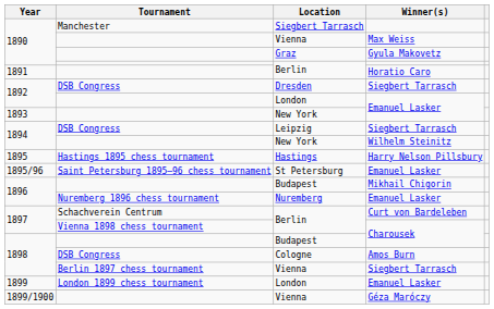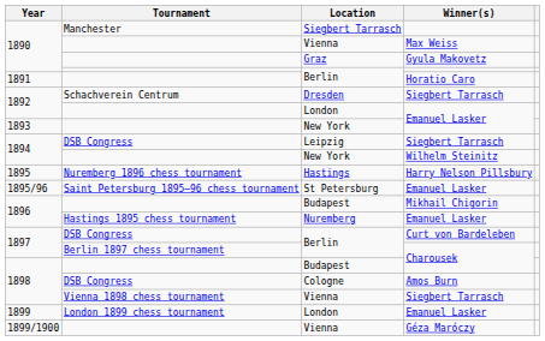 <table class="wikitable sortable">
 <tr>
 <th>Year</th>
 <th>Tournament</th>
 <th>Location</th>
 <th>Winner(s)</th>
 <th class="unsortable"></th>
 </tr>
 <tr>
 <td rowspan=4>1890</td>
 <td>Manchester</td>
 <td><a href='#'>Siegbert Tarrasch</a></td>
 <td></td>
 </tr>
 <tr>
 <td></td>
 <td>Vienna</td>
 <td><a href='#'>Max Weiss</a></td>
 <td></td>
 </tr>
 <tr>
 <td></td>
 <td><a href='#'>Graz</a></td>
 <td><a href='#'>Gyula Makovetz</a></td>
 <td></td>
 </tr>
 <tr>
 <td></td>
 <td rowspan=2>Berlin</td>
 <td></td>
 <td></td>
 </tr>
 <tr>
 <td>1891</td>
 <td></td>
 <td><a href='#'>Horatio Caro</a></td>
 <td></td>
 </tr>
 <tr>
 <td rowspan=2>1892</td>
-<td><a href='#'>DSB Congress</a></td>
+<td>Schachverein Centrum</td>
 <td><a href='#'>Dresden</a></td>
 <td><a href='#'>Siegbert Tarrasch</a></td>
 <td></td>
 </tr>
 <tr>
 <td></td>
 <td>London</td>
 <td rowspan=2><a href='#'>Emanuel Lasker</a></td>
 <td></td>
 </tr>
 <tr>
 <td>1893</td>
 <td></td>
 <td>New York</td>
 <td></td>
 </tr>
 <tr>
 <td rowspan=2>1894</td>
 <td><a href='#'>DSB Congress</a></td>
 <td>Leipzig</td>
 <td><a href='#'>Siegbert Tarrasch</a></td>
 <td></td>
 </tr>
 <tr>
 <td></td>
 <td>New York</td>
 <td><a href='#'>Wilhelm Steinitz</a></td>
 <td></td>
 </tr>
 <tr>
 <td>1895</td>
-<td><a href='#'>Hastings 1895 chess tournament</a></td>
+<td><a href='#'>Nuremberg 1896 chess tournament</a></td>
 <td><a href='#'>Hastings</a></td>
 <td><a href='#'>Harry Nelson Pillsbury</a></td>
 <td></td>
 </tr>
 <tr>
 <td>1895/96</td>
 <td><a href='#'>Saint Petersburg 1895–96 chess tournament</a></td>
 <td>St Petersburg</td>
 <td><a href='#'>Emanuel Lasker</a></td>
 <td></td>
 </tr>
 <tr>
 <td rowspan=2>1896</td>
 <td></td>
 <td>Budapest</td>
 <td><a href='#'>Mikhail Chigorin</a></td>
 <td></td>
 </tr>
 <tr>
-<td><a href='#'>Nuremberg 1896 chess tournament</a></td>
+<td><a href='#'>Hastings 1895 chess tournament</a></td>
 <td><a href='#'>Nuremberg</a></td>
 <td><a href='#'>Emanuel Lasker</a></td>
 <td></td>
 </tr>
 <tr>
 <td rowspan=2>1897</td>
-<td>Schachverein Centrum</td>
+<td><a href='#'>DSB Congress</a></td>
 <td rowspan=2>Berlin</td>
 <td><a href='#'>Curt von Bardeleben</a></td>
 <td></td>
 </tr>
 <tr>
-<td><a href='#'>Vienna 1898 chess tournament</a></td>
+<td><a href='#'>Berlin 1897 chess tournament</a></td>
 <td rowspan=2><a href='#'>Charousek</a></td>
 <td></td>
 </tr>
 <tr>
 <td rowspan=3>1898</td>
 <td></td>
 <td>Budapest</td>
 <td></td>
 </tr>
 <tr>
 <td><a href='#'>DSB Congress</a></td>
 <td>Cologne</td>
 <td><a href='#'>Amos Burn</a></td>
 <td></td>
 </tr>
 <tr>
-<td><a href='#'>Berlin 1897 chess tournament</a></td>
+<td><a href='#'>Vienna 1898 chess tournament</a></td>
 <td>Vienna</td>
 <td><a href='#'>Siegbert Tarrasch</a></td>
 <td></td>
 </tr>
 <tr>
 <td>1899</td>
 <td><a href='#'>London 1899 chess tournament</a></td>
 <td>London</td>
 <td><a href='#'>Emanuel Lasker</a></td>
 <td></td>
 </tr>
 <tr>
 <td>1899/1900</td>
 <td></td>
 <td>Vienna</td>
 <td><a href='#'>Géza Maróczy</a></td>
 <td></td>
 </tr>
 </table>
